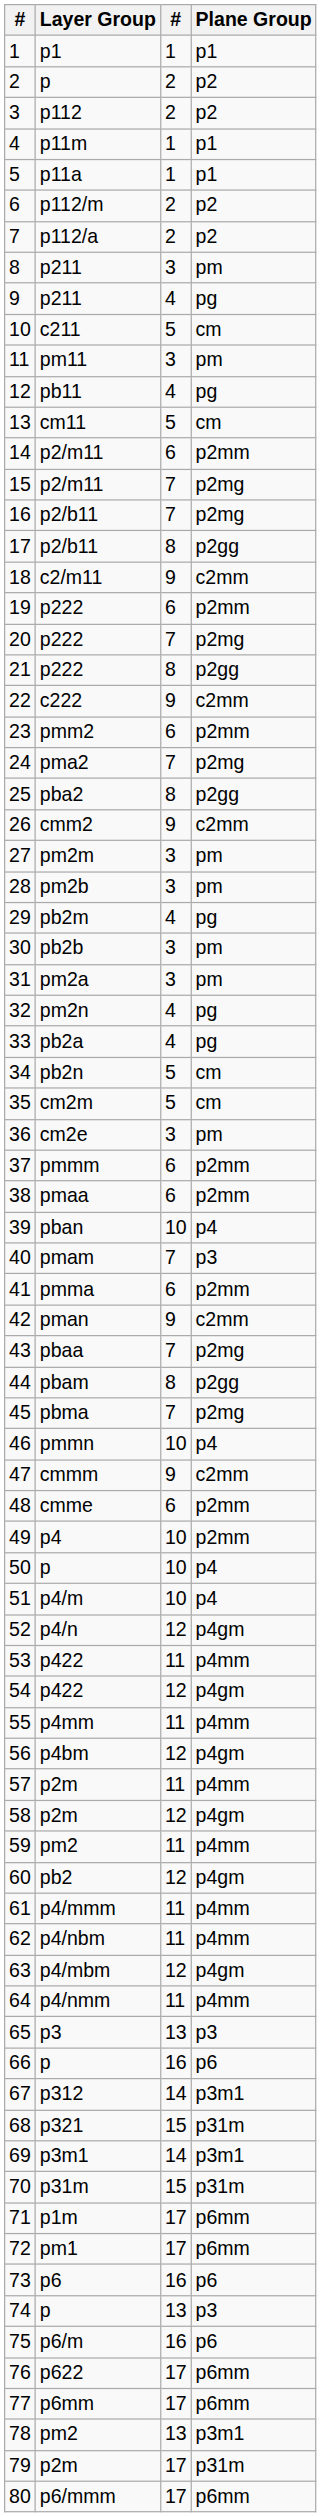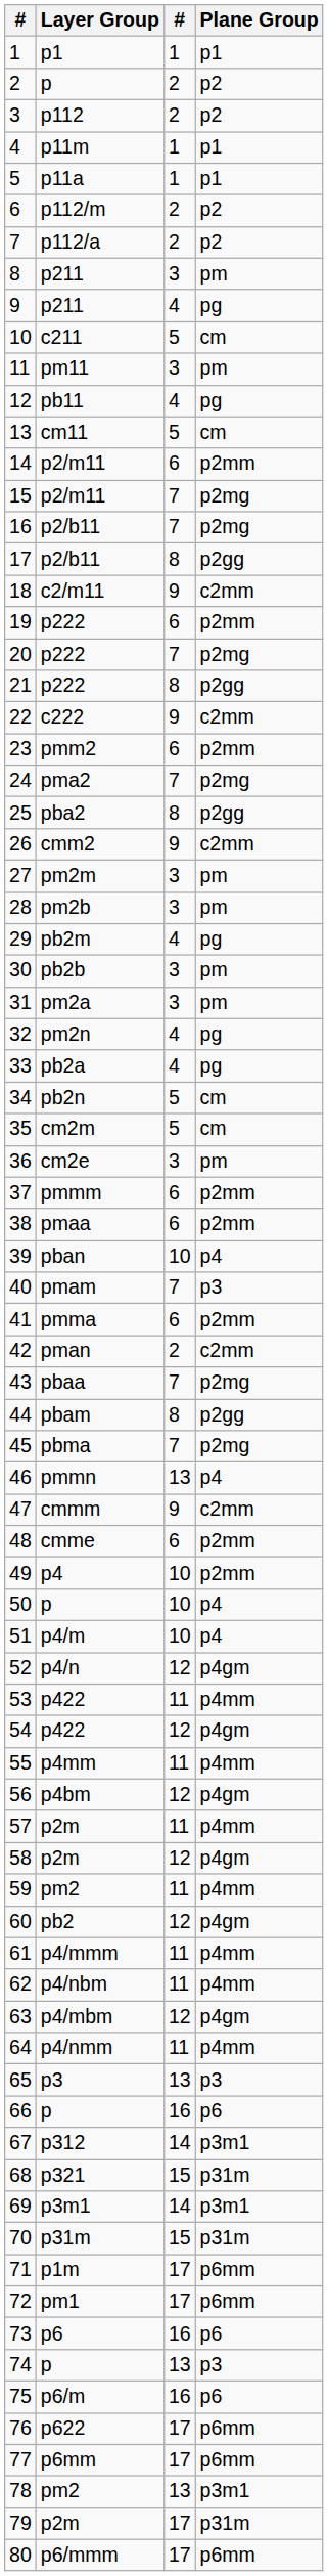 <table class="wikitable">
 <tr>
 <th>#</th>
 <th>Layer Group</th>
 <th>#</th>
 <th>Plane Group</th>
 </tr>
 <tr>
 <td>1</td>
 <td>p1</td>
 <td>1</td>
 <td>p1</td>
 </tr>
 <tr>
 <td>2</td>
 <td>p</td>
 <td>2</td>
 <td>p2</td>
 </tr>
 <tr>
 <td>3</td>
 <td>p112</td>
 <td>2</td>
 <td>p2</td>
 </tr>
 <tr>
 <td>4</td>
 <td>p11m</td>
 <td>1</td>
 <td>p1</td>
 </tr>
 <tr>
 <td>5</td>
 <td>p11a</td>
 <td>1</td>
 <td>p1</td>
 </tr>
 <tr>
 <td>6</td>
 <td>p112/m</td>
 <td>2</td>
 <td>p2</td>
 </tr>
 <tr>
 <td>7</td>
 <td>p112/a</td>
 <td>2</td>
 <td>p2</td>
 </tr>
 <tr>
 <td>8</td>
 <td>p211</td>
 <td>3</td>
 <td>pm</td>
 </tr>
 <tr>
 <td>9</td>
 <td>p211</td>
 <td>4</td>
 <td>pg</td>
 </tr>
 <tr>
 <td>10</td>
 <td>c211</td>
 <td>5</td>
 <td>cm</td>
 </tr>
 <tr>
 <td>11</td>
 <td>pm11</td>
 <td>3</td>
 <td>pm</td>
 </tr>
 <tr>
 <td>12</td>
 <td>pb11</td>
 <td>4</td>
 <td>pg</td>
 </tr>
 <tr>
 <td>13</td>
 <td>cm11</td>
 <td>5</td>
 <td>cm</td>
 </tr>
 <tr>
 <td>14</td>
 <td>p2/m11</td>
 <td>6</td>
 <td>p2mm</td>
 </tr>
 <tr>
 <td>15</td>
 <td>p2/m11</td>
 <td>7</td>
 <td>p2mg</td>
 </tr>
 <tr>
 <td>16</td>
 <td>p2/b11</td>
 <td>7</td>
 <td>p2mg</td>
 </tr>
 <tr>
 <td>17</td>
 <td>p2/b11</td>
 <td>8</td>
 <td>p2gg</td>
 </tr>
 <tr>
 <td>18</td>
 <td>c2/m11</td>
 <td>9</td>
 <td>c2mm</td>
 </tr>
 <tr>
 <td>19</td>
 <td>p222</td>
 <td>6</td>
 <td>p2mm</td>
 </tr>
 <tr>
 <td>20</td>
 <td>p222</td>
 <td>7</td>
 <td>p2mg</td>
 </tr>
 <tr>
 <td>21</td>
 <td>p222</td>
 <td>8</td>
 <td>p2gg</td>
 </tr>
 <tr>
 <td>22</td>
 <td>c222</td>
 <td>9</td>
 <td>c2mm</td>
 </tr>
 <tr>
 <td>23</td>
 <td>pmm2</td>
 <td>6</td>
 <td>p2mm</td>
 </tr>
 <tr>
 <td>24</td>
 <td>pma2</td>
 <td>7</td>
 <td>p2mg</td>
 </tr>
 <tr>
 <td>25</td>
 <td>pba2</td>
 <td>8</td>
 <td>p2gg</td>
 </tr>
 <tr>
 <td>26</td>
 <td>cmm2</td>
 <td>9</td>
 <td>c2mm</td>
 </tr>
 <tr>
 <td>27</td>
 <td>pm2m</td>
 <td>3</td>
 <td>pm</td>
 </tr>
 <tr>
 <td>28</td>
 <td>pm2b</td>
 <td>3</td>
 <td>pm</td>
 </tr>
 <tr>
 <td>29</td>
 <td>pb2m</td>
 <td>4</td>
 <td>pg</td>
 </tr>
 <tr>
 <td>30</td>
 <td>pb2b</td>
 <td>3</td>
 <td>pm</td>
 </tr>
 <tr>
 <td>31</td>
 <td>pm2a</td>
 <td>3</td>
 <td>pm</td>
 </tr>
 <tr>
 <td>32</td>
 <td>pm2n</td>
 <td>4</td>
 <td>pg</td>
 </tr>
 <tr>
 <td>33</td>
 <td>pb2a</td>
 <td>4</td>
 <td>pg</td>
 </tr>
 <tr>
 <td>34</td>
 <td>pb2n</td>
 <td>5</td>
 <td>cm</td>
 </tr>
 <tr>
 <td>35</td>
 <td>cm2m</td>
 <td>5</td>
 <td>cm</td>
 </tr>
 <tr>
 <td>36</td>
 <td>cm2e</td>
 <td>3</td>
 <td>pm</td>
 </tr>
 <tr>
 <td>37</td>
 <td>pmmm</td>
 <td>6</td>
 <td>p2mm</td>
 </tr>
 <tr>
 <td>38</td>
 <td>pmaa</td>
 <td>6</td>
 <td>p2mm</td>
 </tr>
 <tr>
 <td>39</td>
 <td>pban</td>
 <td>10</td>
 <td>p4</td>
 </tr>
 <tr>
 <td>40</td>
 <td>pmam</td>
 <td>7</td>
 <td>p3</td>
 </tr>
 <tr>
 <td>41</td>
 <td>pmma</td>
 <td>6</td>
 <td>p2mm</td>
 </tr>
 <tr>
 <td>42</td>
 <td>pman</td>
-<td>9</td>
+<td>2</td>
 <td>c2mm</td>
 </tr>
 <tr>
 <td>43</td>
 <td>pbaa</td>
 <td>7</td>
 <td>p2mg</td>
 </tr>
 <tr>
 <td>44</td>
 <td>pbam</td>
 <td>8</td>
 <td>p2gg</td>
 </tr>
 <tr>
 <td>45</td>
 <td>pbma</td>
 <td>7</td>
 <td>p2mg</td>
 </tr>
 <tr>
 <td>46</td>
 <td>pmmn</td>
-<td>10</td>
+<td>13</td>
 <td>p4</td>
 </tr>
 <tr>
 <td>47</td>
 <td>cmmm</td>
 <td>9</td>
 <td>c2mm</td>
 </tr>
 <tr>
 <td>48</td>
 <td>cmme</td>
 <td>6</td>
 <td>p2mm</td>
 </tr>
 <tr>
 <td>49</td>
 <td>p4</td>
 <td>10</td>
 <td>p2mm</td>
 </tr>
 <tr>
 <td>50</td>
 <td>p</td>
 <td>10</td>
 <td>p4</td>
 </tr>
 <tr>
 <td>51</td>
 <td>p4/m</td>
 <td>10</td>
 <td>p4</td>
 </tr>
 <tr>
 <td>52</td>
 <td>p4/n</td>
 <td>12</td>
 <td>p4gm</td>
 </tr>
 <tr>
 <td>53</td>
 <td>p422</td>
 <td>11</td>
 <td>p4mm</td>
 </tr>
 <tr>
 <td>54</td>
 <td>p422</td>
 <td>12</td>
 <td>p4gm</td>
 </tr>
 <tr>
 <td>55</td>
 <td>p4mm</td>
 <td>11</td>
 <td>p4mm</td>
 </tr>
 <tr>
 <td>56</td>
 <td>p4bm</td>
 <td>12</td>
 <td>p4gm</td>
 </tr>
 <tr>
 <td>57</td>
 <td>p2m</td>
 <td>11</td>
 <td>p4mm</td>
 </tr>
 <tr>
 <td>58</td>
 <td>p2m</td>
 <td>12</td>
 <td>p4gm</td>
 </tr>
 <tr>
 <td>59</td>
 <td>pm2</td>
 <td>11</td>
 <td>p4mm</td>
 </tr>
 <tr>
 <td>60</td>
 <td>pb2</td>
 <td>12</td>
 <td>p4gm</td>
 </tr>
 <tr>
 <td>61</td>
 <td>p4/mmm</td>
 <td>11</td>
 <td>p4mm</td>
 </tr>
 <tr>
 <td>62</td>
 <td>p4/nbm</td>
 <td>11</td>
 <td>p4mm</td>
 </tr>
 <tr>
 <td>63</td>
 <td>p4/mbm</td>
 <td>12</td>
 <td>p4gm</td>
 </tr>
 <tr>
 <td>64</td>
 <td>p4/nmm</td>
 <td>11</td>
 <td>p4mm</td>
 </tr>
 <tr>
 <td>65</td>
 <td>p3</td>
 <td>13</td>
 <td>p3</td>
 </tr>
 <tr>
 <td>66</td>
 <td>p</td>
 <td>16</td>
 <td>p6</td>
 </tr>
 <tr>
 <td>67</td>
 <td>p312</td>
 <td>14</td>
 <td>p3m1</td>
 </tr>
 <tr>
 <td>68</td>
 <td>p321</td>
 <td>15</td>
 <td>p31m</td>
 </tr>
 <tr>
 <td>69</td>
 <td>p3m1</td>
 <td>14</td>
 <td>p3m1</td>
 </tr>
 <tr>
 <td>70</td>
 <td>p31m</td>
 <td>15</td>
 <td>p31m</td>
 </tr>
 <tr>
 <td>71</td>
 <td>p1m</td>
 <td>17</td>
 <td>p6mm</td>
 </tr>
 <tr>
 <td>72</td>
 <td>pm1</td>
 <td>17</td>
 <td>p6mm</td>
 </tr>
 <tr>
 <td>73</td>
 <td>p6</td>
 <td>16</td>
 <td>p6</td>
 </tr>
 <tr>
 <td>74</td>
 <td>p</td>
 <td>13</td>
 <td>p3</td>
 </tr>
 <tr>
 <td>75</td>
 <td>p6/m</td>
 <td>16</td>
 <td>p6</td>
 </tr>
 <tr>
 <td>76</td>
 <td>p622</td>
 <td>17</td>
 <td>p6mm</td>
 </tr>
 <tr>
 <td>77</td>
 <td>p6mm</td>
 <td>17</td>
 <td>p6mm</td>
 </tr>
 <tr>
 <td>78</td>
 <td>pm2</td>
 <td>13</td>
 <td>p3m1</td>
 </tr>
 <tr>
 <td>79</td>
 <td>p2m</td>
 <td>17</td>
 <td>p31m</td>
 </tr>
 <tr>
 <td>80</td>
 <td>p6/mmm</td>
 <td>17</td>
 <td>p6mm</td>
 </tr>
 </table>
